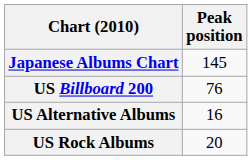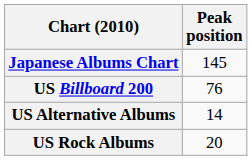 <table class="wikitable sortable plainrowheaders">
 <tr>
 <th scope="col">Chart (2010)</th>
 <th scope="col">Peak<br>position</th>
 </tr>
 <tr>
 <th scope="row"><a href='#'>Japanese Albums Chart</a></th>
 <td align="center">145</td>
 </tr>
 <tr>
 <th scope="row">US <a href='#'><em>Billboard</em> 200</a></th>
 <td align="center">76</td>
 </tr>
 <tr>
 <th scope="row">US Alternative Albums</th>
-<td align="center">16</td>
+<td align="center">14</td>
 </tr>
 <tr>
 <th scope="row">US Rock Albums</th>
 <td align="center">20</td>
 </tr>
 </table>
